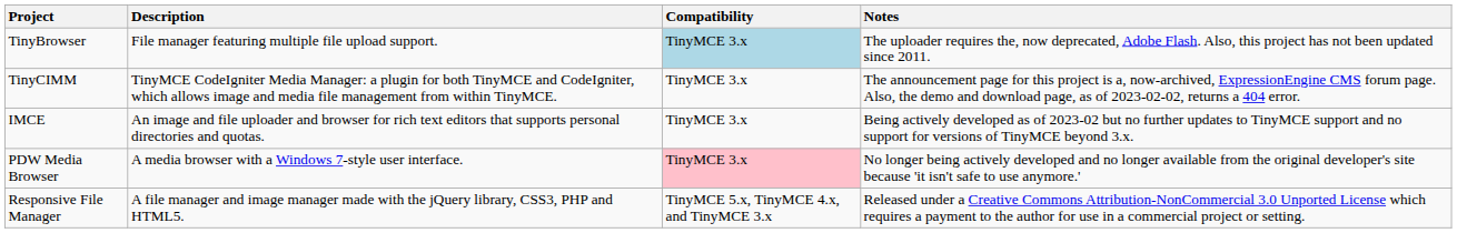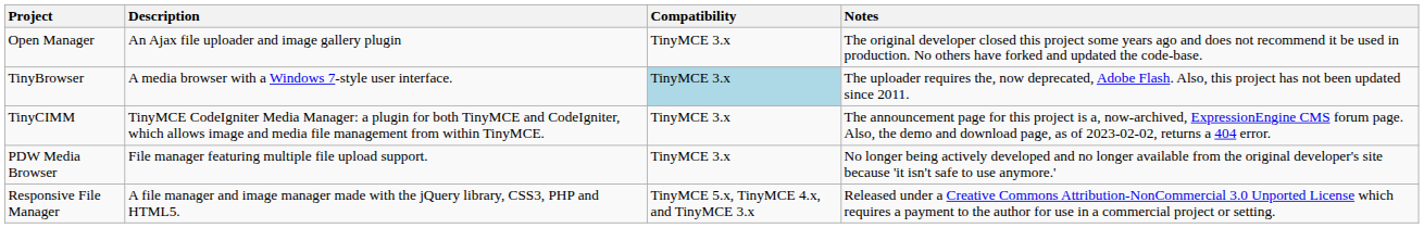 <table class=wikitable>
 <tr>
 <th + style=text-align:left;>Project</th>
 <th + style=text-align:left;>Description</th>
 <th + style=text-align:left;>Compatibility</th>
 <th + style=text-align:left;>Notes</th>
 </tr>
 <tr>
+<td + style="vertical-align:top">Open Manager</td>
+<td + style="vertical-align:top">An Ajax file uploader and image gallery plugin</td>
+<td + style="vertical-align:top">TinyMCE 3.x</td>
+<td + style="vertical-align:top">The original developer closed this project some years ago and does not recommend it be used in production. No others have forked and updated the code-base.</td>
+</tr>
+<tr>
 <td + style="vertical-align:top">TinyBrowser</td>
-<td + style="vertical-align:top">File manager featuring multiple file upload support.</td>
+<td + style="vertical-align:top">A media browser with a <a href='#'>Windows 7</a>-style user interface.</td>
 <td + style="background: lightblue; vertical-align:top">TinyMCE 3.x</td>
 <td + style="vertical-align:top">The uploader requires the, now deprecated, <a href='#'>Adobe Flash</a>. Also, this project has not been updated since 2011.</td>
 </tr>
 <tr>
 <td + style="vertical-align:top">TinyCIMM</td>
 <td + style="vertical-align:top">TinyMCE CodeIgniter Media Manager: a plugin for both TinyMCE and CodeIgniter, which allows image and media file management from within TinyMCE.</td>
 <td + style="vertical-align:top">TinyMCE 3.x</td>
 <td + style="vertical-align:top">The announcement page for this project is a, now-archived, <a href='#'>ExpressionEngine CMS</a> forum page. Also, the demo and download page, as of 2023-02-02, returns a <a href='#'>404</a> error.</td>
 </tr>
 <tr>
-<td + style="vertical-align:top">IMCE</td>
-<td + style="vertical-align:top">An image and file uploader and browser for rich text editors that supports personal directories and quotas.</td>
+<td + style="vertical-align:top">PDW Media Browser</td>
+<td + style="vertical-align:top">File manager featuring multiple file upload support.</td>
 <td + style="vertical-align:top">TinyMCE 3.x</td>
-<td + style="vertical-align:top">Being actively developed as of 2023-02 but no further updates to TinyMCE support and no support for versions of TinyMCE beyond 3.x.</td>
-</tr>
-<tr>
-<td + style="vertical-align:top">PDW Media Browser</td>
-<td + style="vertical-align:top">A media browser with a <a href='#'>Windows 7</a>-style user interface.</td>
-<td + style="background: pink; vertical-align:top">TinyMCE 3.x</td>
 <td + style="vertical-align:top">No longer being actively developed and no longer available from the original developer's site because 'it isn't safe to use anymore.'</td>
 </tr>
 <tr>
 <td + style="vertical-align:top">Responsive File Manager</td>
 <td + style="vertical-align:top">A file manager and image manager made with the jQuery library, CSS3, PHP and HTML5.</td>
 <td + style="vertical-align:top">TinyMCE 5.x, TinyMCE 4.x, and TinyMCE 3.x</td>
 <td + style="vertical-align:top">Released under a <a href='#'>Creative Commons Attribution-NonCommercial 3.0 Unported License</a> which requires a payment to the author for use in a commercial project or setting.</td>
 </tr>
 </table>
